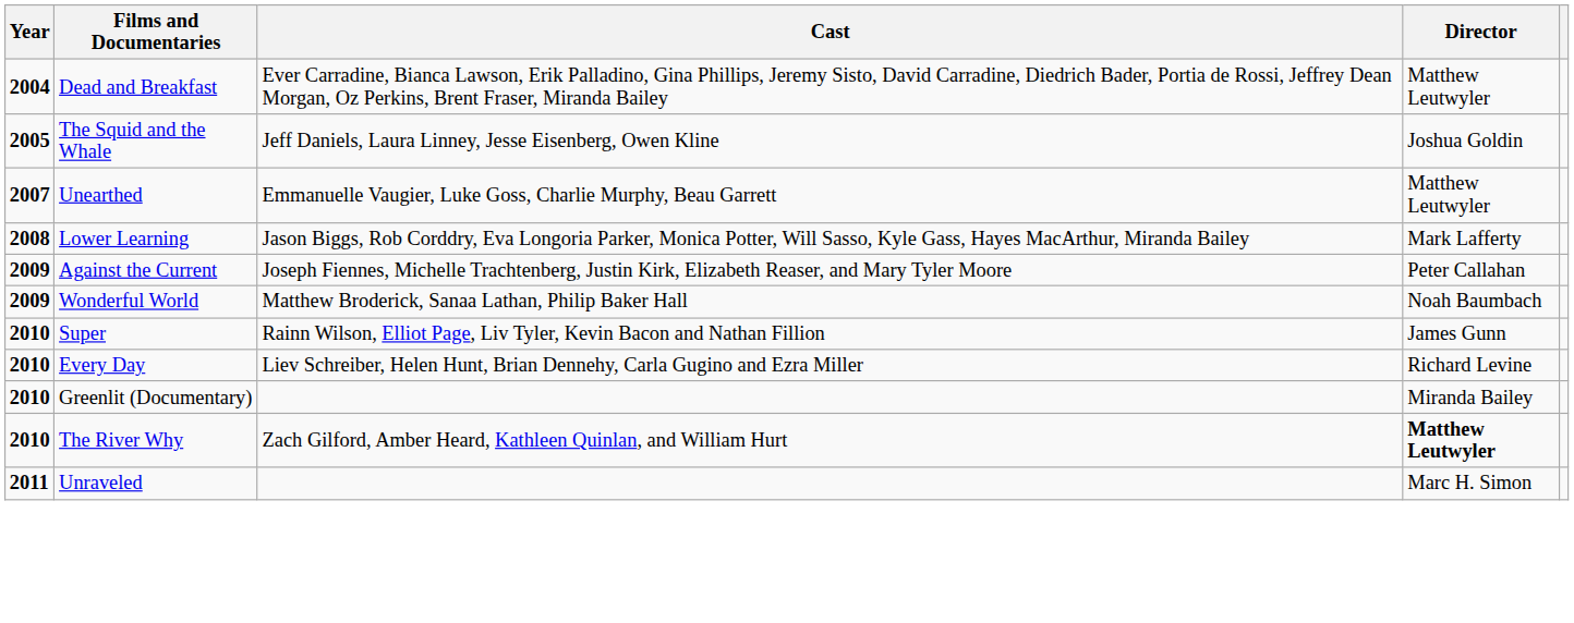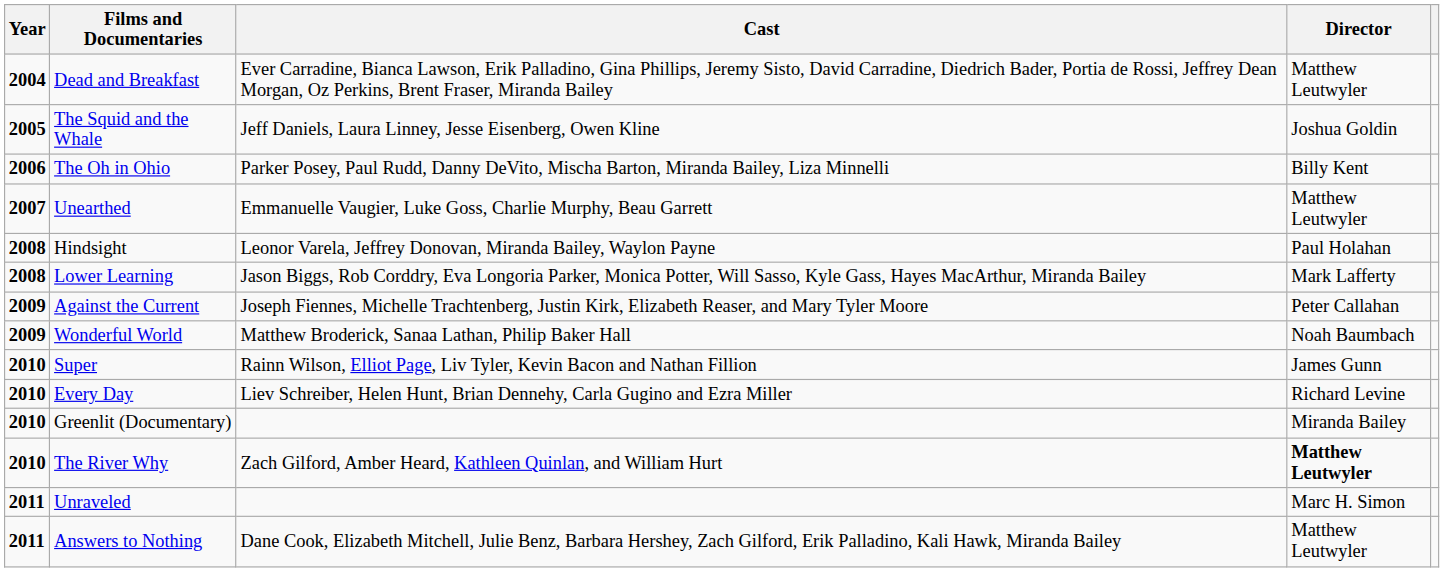 <table class="wikitable">
 <tr>
 <th><strong>Year</strong></th>
 <th><strong>Films and Documentaries</strong></th>
 <th><strong>Cast</strong></th>
 <th><strong>Director</strong></th>
 <th></th>
 </tr>
 <tr>
 <td><strong>2004</strong></td>
 <td><a href='#'>Dead and Breakfast</a></td>
 <td>Ever Carradine, Bianca Lawson, Erik Palladino, Gina Phillips, Jeremy Sisto, David Carradine, Diedrich Bader, Portia de Rossi, Jeffrey Dean Morgan, Oz Perkins, Brent Fraser, Miranda Bailey</td>
 <td>Matthew Leutwyler</td>
 <td></td>
 </tr>
 <tr>
 <td><strong>2005</strong></td>
 <td><a href='#'>The Squid and the Whale</a></td>
 <td>Jeff Daniels, Laura Linney, Jesse Eisenberg, Owen Kline</td>
 <td>Joshua Goldin</td>
 <td></td>
 </tr>
 <tr>
+<td><strong>2006</strong></td>
+<td><a href='#'>The Oh in Ohio</a></td>
+<td>Parker Posey, Paul Rudd, Danny DeVito, Mischa Barton, Miranda Bailey, Liza Minnelli</td>
+<td>Billy Kent</td>
+<td></td>
+</tr>
+<tr>
 <td><strong>2007</strong></td>
 <td><a href='#'>Unearthed</a></td>
 <td>Emmanuelle Vaugier, Luke Goss, Charlie Murphy, Beau Garrett</td>
 <td>Matthew Leutwyler</td>
+<td></td>
+</tr>
+<tr>
+<td><strong>2008</strong></td>
+<td>Hindsight</td>
+<td>Leonor Varela, Jeffrey Donovan, Miranda Bailey, Waylon Payne</td>
+<td>Paul Holahan</td>
 <td></td>
 </tr>
 <tr>
 <td><strong>2008</strong></td>
 <td><a href='#'>Lower Learning</a></td>
 <td>Jason Biggs, Rob Corddry, Eva Longoria Parker, Monica Potter, Will Sasso, Kyle Gass, Hayes MacArthur, Miranda Bailey</td>
 <td>Mark Lafferty</td>
 <td></td>
 </tr>
 <tr>
 <td><strong>2009</strong></td>
 <td><a href='#'>Against the Current</a></td>
 <td>Joseph Fiennes, Michelle Trachtenberg, Justin Kirk, Elizabeth Reaser, and Mary Tyler Moore</td>
 <td>Peter Callahan</td>
 <td></td>
 </tr>
 <tr>
 <td><strong>2009</strong></td>
 <td><a href='#'>Wonderful World</a></td>
 <td>Matthew Broderick, Sanaa Lathan, Philip Baker Hall</td>
 <td>Noah Baumbach</td>
 <td></td>
 </tr>
 <tr>
 <td><strong>2010</strong></td>
 <td><a href='#'>Super</a></td>
 <td>Rainn Wilson, <a href='#'>Elliot Page</a>, Liv Tyler, Kevin Bacon and Nathan Fillion</td>
 <td>James Gunn</td>
 <td></td>
 </tr>
 <tr>
 <td><strong>2010</strong></td>
 <td><a href='#'>Every Day</a></td>
 <td>Liev Schreiber, Helen Hunt, Brian Dennehy, Carla Gugino and Ezra Miller</td>
 <td>Richard Levine</td>
 <td></td>
 </tr>
 <tr>
 <td><strong>2010</strong></td>
 <td>Greenlit (Documentary)</td>
 <td></td>
 <td>Miranda Bailey</td>
 <td></td>
 </tr>
 <tr>
 <td><strong>2010</strong></td>
 <td><a href='#'>The River Why</a></td>
 <td>Zach Gilford, Amber Heard, <a href='#'>Kathleen Quinlan</a>, and William Hurt</td>
 <td><strong>Matthew Leutwyler</strong></td>
 <td></td>
 </tr>
 <tr>
 <td><strong>2011</strong></td>
 <td><a href='#'>Unraveled</a></td>
 <td></td>
 <td>Marc H. Simon</td>
 <td></td>
 </tr>
+<tr>
+<td><strong>2011</strong></td>
+<td><a href='#'>Answers to Nothing</a></td>
+<td>Dane Cook, Elizabeth Mitchell, Julie Benz, Barbara Hershey, Zach Gilford, Erik Palladino, Kali Hawk, Miranda Bailey</td>
+<td>Matthew Leutwyler</td>
+<td></td>
+</tr>
 </table>
